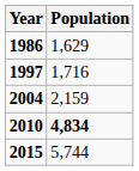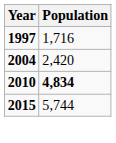 <table class="wikitable">
 <tr>
 <th>Year</th>
 <th>Population</th>
-</tr>
-<tr>
-<td><strong>1986</strong></td>
-<td>1,629</td>
 </tr>
 <tr>
 <td><strong>1997</strong></td>
 <td>1,716</td>
 </tr>
 <tr>
 <td><strong>2004</strong></td>
-<td>2,159</td>
+<td>2,420</td>
 </tr>
 <tr>
 <td><strong>2010</strong></td>
 <td><strong>4,834</strong></td>
 </tr>
 <tr>
 <td><strong>2015</strong></td>
 <td>5,744</td>
 </tr>
 </table>
